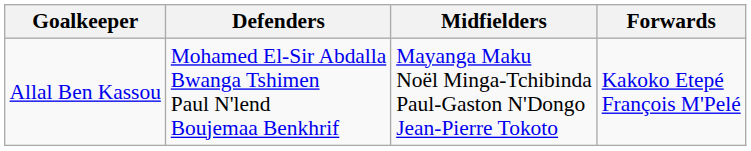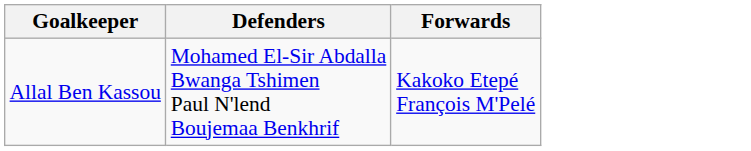 <table class="wikitable">
 <tr>
 <th>Goalkeeper</th>
 <th>Defenders</th>
-<th>Midfielders</th>
 <th>Forwards</th>
 </tr>
 <tr>
 <td> <a href='#'>Allal Ben Kassou</a></td>
 <td> <a href='#'>Mohamed El-Sir Abdalla</a><br> <a href='#'>Bwanga Tshimen</a><br> Paul N'lend<br> <a href='#'>Boujemaa Benkhrif</a></td>
-<td> <a href='#'>Mayanga Maku</a><br> Noël Minga-Tchibinda<br> Paul-Gaston N'Dongo<br> <a href='#'>Jean-Pierre Tokoto</a></td>
 <td> <a href='#'>Kakoko Etepé</a><br> <a href='#'>François M'Pelé</a></td>
 </tr>
 </table>
